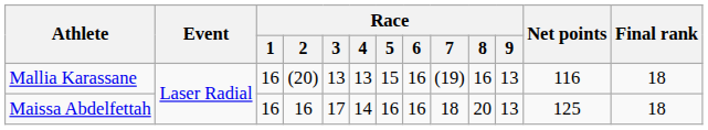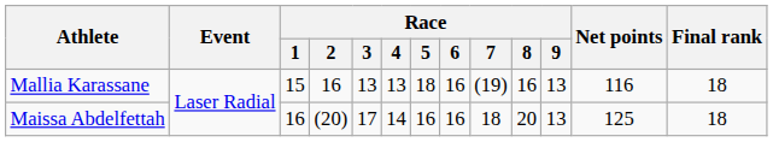 <table class="wikitable" style="font-size:90%">
 <tr>
 <th rowspan="2">Athlete</th>
 <th rowspan="2">Event</th>
 <th colspan=9>Race</th>
 <th rowspan=2>Net points</th>
 <th rowspan=2>Final rank</th>
 </tr>
 <tr style="font-size:95%">
 <th>1</th>
 <th>2</th>
 <th>3</th>
 <th>4</th>
 <th>5</th>
 <th>6</th>
 <th>7</th>
 <th>8</th>
 <th>9</th>
 </tr>
 <tr align=center>
 <td align=left><a href='#'>Mallia Karassane</a></td>
 <td align=left rowspan=2><a href='#'>Laser Radial</a></td>
+<td>15</td>
 <td>16</td>
-<td>(20)</td>
 <td>13</td>
 <td>13</td>
-<td>15</td>
+<td>18</td>
 <td>16</td>
 <td>(19)</td>
 <td>16</td>
 <td>13</td>
 <td>116</td>
 <td>18</td>
 </tr>
 <tr align=center>
 <td align=left><a href='#'>Maissa Abdelfettah</a></td>
 <td>16</td>
-<td>16</td>
+<td>(20)</td>
 <td>17</td>
 <td>14</td>
 <td>16</td>
 <td>16</td>
 <td>18</td>
 <td>20</td>
 <td>13</td>
 <td>125</td>
 <td>18</td>
 </tr>
 </table>
